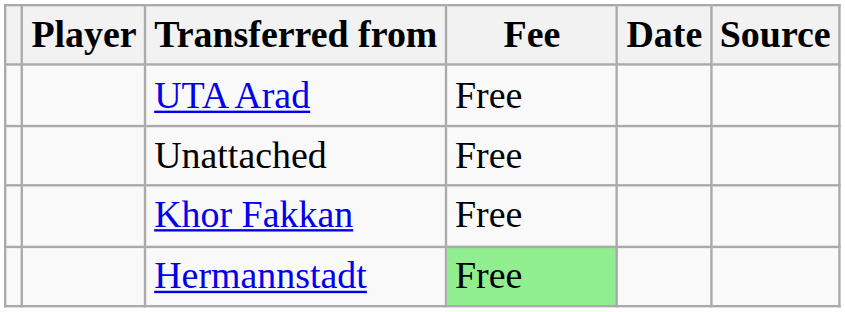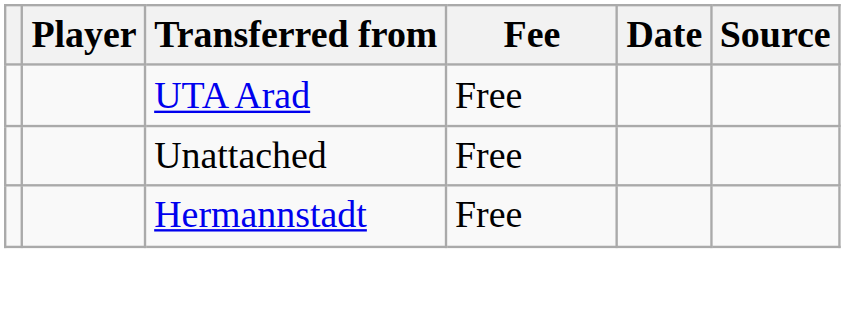 <table class="wikitable plainrowheaders sortable">
 <tr>
 <th></th>
 <th scope="col">Player</th>
 <th>Transferred from</th>
 <th style="width: 65px;">Fee</th>
 <th scope="col">Date</th>
 <th scope="col">Source</th>
 </tr>
 <tr>
 <td align="center"></td>
 <td></td>
 <td> <a href='#'>UTA Arad</a></td>
 <td>Free</td>
 <td></td>
 <td></td>
 </tr>
 <tr>
 <td align="center"></td>
 <td></td>
 <td>Unattached</td>
 <td>Free</td>
 <td></td>
 <td></td>
 </tr>
 <tr>
 <td align="center"></td>
 <td></td>
-<td> <a href='#'>Khor Fakkan</a></td>
+<td> <a href='#'>Hermannstadt</a></td>
 <td>Free</td>
 <td></td>
 <td></td>
 </tr>
-<tr>
-<td align="center"></td>
-<td></td>
-<td> <a href='#'>Hermannstadt</a></td>
-<td style="background: lightgreen;">Free</td>
-<td></td>
-<td></td>
-</tr>
 </table>
